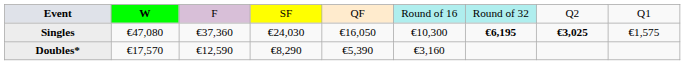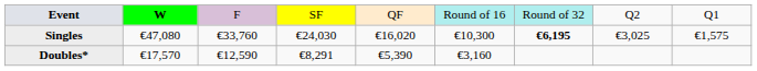 <table class=wikitable style=font-size:90%;text-align:center>
 <tr>
 <td style="width:130px; background:#dfe2e9;"><strong>Event</strong></td>
 <td style="width:80px; background:lime;"><strong>W</strong></td>
 <td style="width:85px; background:thistle;">F</td>
 <td style="width:85px; background:#ff0;">SF</td>
 <td style="width:85px; background:#ffebcd;">QF</td>
 <td style="width:85px; background:#afeeee;">Round of 16</td>
 <td style="width:85px; background:#afeeee;">Round of 32</td>
 <td width=85>Q2</td>
 <td width=85>Q1</td>
 </tr>
 <tr>
 <td style="background:#ededed;"><strong>Singles</strong></td>
 <td>€47,080</td>
-<td>€37,360</td>
+<td>€33,760</td>
 <td>€24,030</td>
-<td>€16,050</td>
+<td>€16,020</td>
 <td>€10,300</td>
 <td><strong>€6,195</strong></td>
-<td><strong>€3,025</strong></td>
+<td>€3,025</td>
 <td>€1,575</td>
 </tr>
 <tr>
 <td style="background:#ededed;"><strong>Doubles*</strong></td>
 <td>€17,570</td>
 <td>€12,590</td>
-<td>€8,290</td>
+<td>€8,291</td>
 <td>€5,390</td>
 <td>€3,160</td>
 <td></td>
 <td></td>
 <td></td>
 </tr>
 </table>
